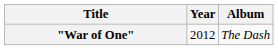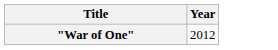 <table class="wikitable plainrowheaders" style="text-align:center;">
 <tr>
 <th scope="col" style="width:14em;">Title</th>
 <th scope="col">Year</th>
-<th scope="col">Album</th>
 </tr>
 <tr>
 <th scope="row">"War of One"</th>
 <td>2012</td>
-<td><em>The Dash</em></td>
 </tr>
 </table>
